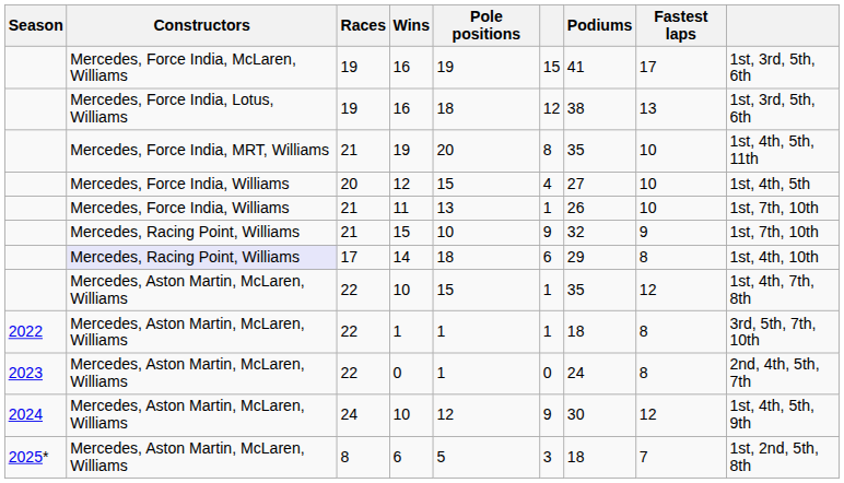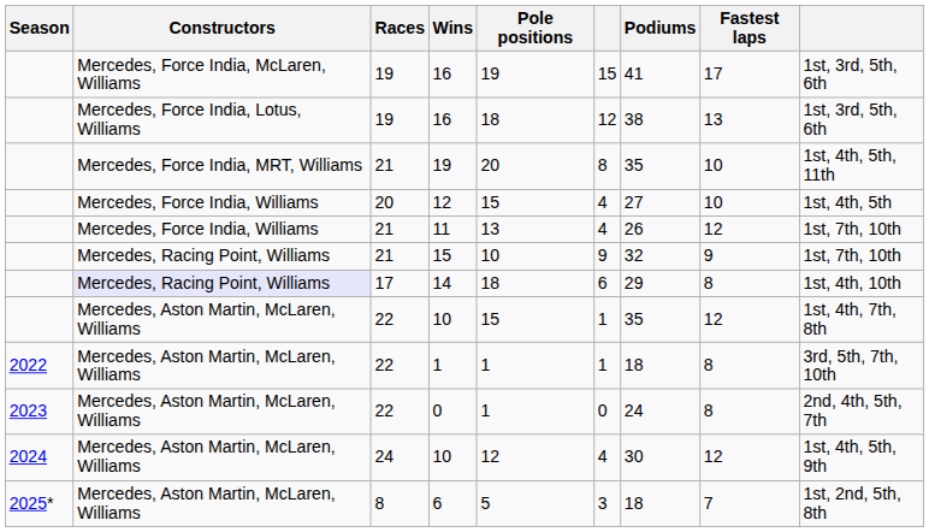 <table class="wikitable">
 <tr>
 <th>Season</th>
 <th>Constructors</th>
 <th>Races</th>
 <th>Wins</th>
 <th>Pole positions</th>
 <th></th>
 <th>Podiums</th>
 <th>Fastest laps</th>
 <th></th>
 </tr>
 <tr>
 <td></td>
 <td>Mercedes, Force India, McLaren, Williams</td>
 <td>19</td>
 <td>16</td>
 <td>19</td>
 <td>15</td>
 <td>41</td>
 <td>17</td>
 <td>1st, 3rd, 5th, 6th</td>
 </tr>
 <tr>
 <td></td>
 <td>Mercedes, Force India, Lotus, Williams</td>
 <td>19</td>
 <td>16</td>
 <td>18</td>
 <td>12</td>
 <td>38</td>
 <td>13</td>
 <td>1st, 3rd, 5th, 6th</td>
 </tr>
 <tr>
 <td></td>
 <td>Mercedes, Force India, MRT, Williams</td>
 <td>21</td>
 <td>19</td>
 <td>20</td>
 <td>8</td>
 <td>35</td>
 <td>10</td>
 <td>1st, 4th, 5th, 11th</td>
 </tr>
 <tr>
 <td></td>
 <td>Mercedes, Force India, Williams</td>
 <td>20</td>
 <td>12</td>
 <td>15</td>
 <td>4</td>
 <td>27</td>
 <td>10</td>
 <td>1st, 4th, 5th</td>
 </tr>
 <tr>
 <td></td>
 <td>Mercedes, Force India, Williams</td>
 <td>21</td>
 <td>11</td>
 <td>13</td>
-<td>1</td>
+<td>4</td>
 <td>26</td>
-<td>10</td>
+<td>12</td>
 <td>1st, 7th, 10th</td>
 </tr>
 <tr>
 <td></td>
 <td>Mercedes, Racing Point, Williams</td>
 <td>21</td>
 <td>15</td>
 <td>10</td>
 <td>9</td>
 <td>32</td>
 <td>9</td>
 <td>1st, 7th, 10th</td>
 </tr>
 <tr>
 <td></td>
 <td style="background: lavender;">Mercedes, Racing Point, Williams</td>
 <td>17</td>
 <td>14</td>
 <td>18</td>
 <td>6</td>
 <td>29</td>
 <td>8</td>
 <td>1st, 4th, 10th</td>
 </tr>
 <tr>
 <td></td>
 <td>Mercedes, Aston Martin, McLaren, Williams</td>
 <td>22</td>
 <td>10</td>
 <td>15</td>
 <td>1</td>
 <td>35</td>
 <td>12</td>
 <td>1st, 4th, 7th, 8th</td>
 </tr>
 <tr>
 <td><a href='#'>2022</a></td>
 <td>Mercedes, Aston Martin, McLaren, Williams</td>
 <td>22</td>
 <td>1</td>
 <td>1</td>
 <td>1</td>
 <td>18</td>
 <td>8</td>
 <td>3rd, 5th, 7th, 10th</td>
 </tr>
 <tr>
 <td><a href='#'>2023</a></td>
 <td>Mercedes, Aston Martin, McLaren, Williams</td>
 <td>22</td>
 <td>0</td>
 <td>1</td>
 <td>0</td>
 <td>24</td>
 <td>8</td>
 <td>2nd, 4th, 5th, 7th</td>
 </tr>
 <tr>
 <td><a href='#'>2024</a></td>
 <td>Mercedes, Aston Martin, McLaren, Williams</td>
 <td>24</td>
 <td>10</td>
 <td>12</td>
-<td>9</td>
+<td>4</td>
 <td>30</td>
 <td>12</td>
 <td>1st, 4th, 5th, 9th</td>
 </tr>
 <tr>
 <td><a href='#'>2025</a>*</td>
 <td>Mercedes, Aston Martin, McLaren, Williams</td>
 <td>8</td>
 <td>6</td>
 <td>5</td>
 <td>3</td>
 <td>18</td>
 <td>7</td>
 <td>1st, 2nd, 5th, 8th</td>
 </tr>
 </table>
